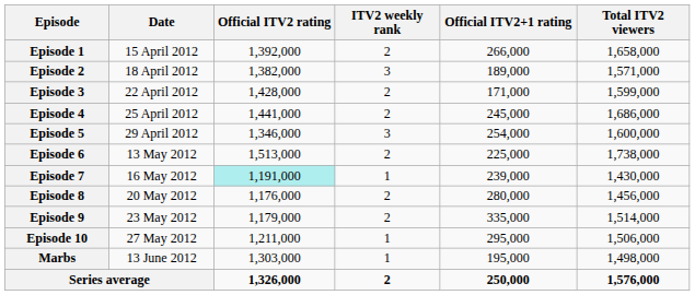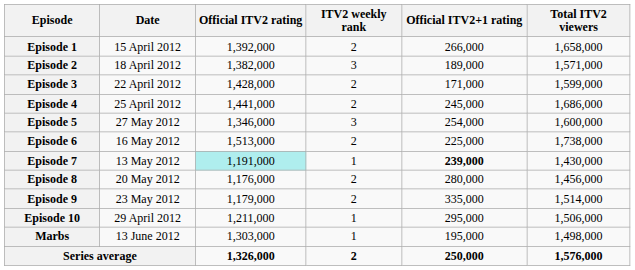 <table class="wikitable sortable" style="text-align:center">
 <tr>
 <th scope="col" style="width:120px;">Episode</th>
 <th scope="col" style="width:120px;">Date</th>
 <th scope="col" style="width:140px;">Official ITV2 rating</th>
 <th scope="col" style="width:120px;">ITV2 weekly rank</th>
 <th scope="col" style="width:160px;">Official ITV2+1 rating</th>
 <th scope="col" style="width:130px;">Total ITV2 viewers</th>
 </tr>
 <tr>
 <th scope="row">Episode 1</th>
 <td>15 April 2012</td>
 <td>1,392,000</td>
 <td>2</td>
 <td>266,000</td>
 <td>1,658,000</td>
 </tr>
 <tr>
 <th scope="row">Episode 2</th>
 <td>18 April 2012</td>
 <td>1,382,000</td>
 <td>3</td>
 <td>189,000</td>
 <td>1,571,000</td>
 </tr>
 <tr>
 <th scope="row">Episode 3</th>
 <td>22 April 2012</td>
 <td>1,428,000</td>
 <td>2</td>
 <td>171,000</td>
 <td>1,599,000</td>
 </tr>
 <tr>
 <th scope="row">Episode 4</th>
 <td>25 April 2012</td>
 <td>1,441,000</td>
 <td>2</td>
 <td>245,000</td>
 <td>1,686,000</td>
 </tr>
 <tr>
 <th scope="row">Episode 5</th>
-<td>29 April 2012</td>
+<td>27 May 2012</td>
 <td>1,346,000</td>
 <td>3</td>
 <td>254,000</td>
 <td>1,600,000</td>
 </tr>
 <tr>
 <th scope="row">Episode 6</th>
-<td>13 May 2012</td>
+<td>16 May 2012</td>
 <td>1,513,000</td>
 <td>2</td>
 <td>225,000</td>
 <td>1,738,000</td>
 </tr>
 <tr>
 <th scope="row">Episode 7</th>
-<td>16 May 2012</td>
+<td>13 May 2012</td>
 <td style="background: paleturquoise;">1,191,000</td>
 <td>1</td>
-<td>239,000</td>
+<td><strong>239,000</strong></td>
 <td>1,430,000</td>
 </tr>
 <tr>
 <th scope="row">Episode 8</th>
 <td>20 May 2012</td>
 <td>1,176,000</td>
 <td>2</td>
 <td>280,000</td>
 <td>1,456,000</td>
 </tr>
 <tr>
 <th scope="row">Episode 9</th>
 <td>23 May 2012</td>
 <td>1,179,000</td>
 <td>2</td>
 <td>335,000</td>
 <td>1,514,000</td>
 </tr>
 <tr>
 <th scope="row">Episode 10</th>
-<td>27 May 2012</td>
+<td>29 April 2012</td>
 <td>1,211,000</td>
 <td>1</td>
 <td>295,000</td>
 <td>1,506,000</td>
 </tr>
 <tr>
 <th scope="row">Marbs</th>
 <td>13 June 2012</td>
 <td>1,303,000</td>
 <td>1</td>
 <td>195,000</td>
 <td>1,498,000</td>
 </tr>
 <tr>
 <th colspan=2 scope="row">Series average</th>
 <td><strong>1,326,000</strong></td>
 <td><strong>2</strong></td>
 <td><strong>250,000</strong></td>
 <td><strong>1,576,000</strong></td>
 </tr>
 </table>
